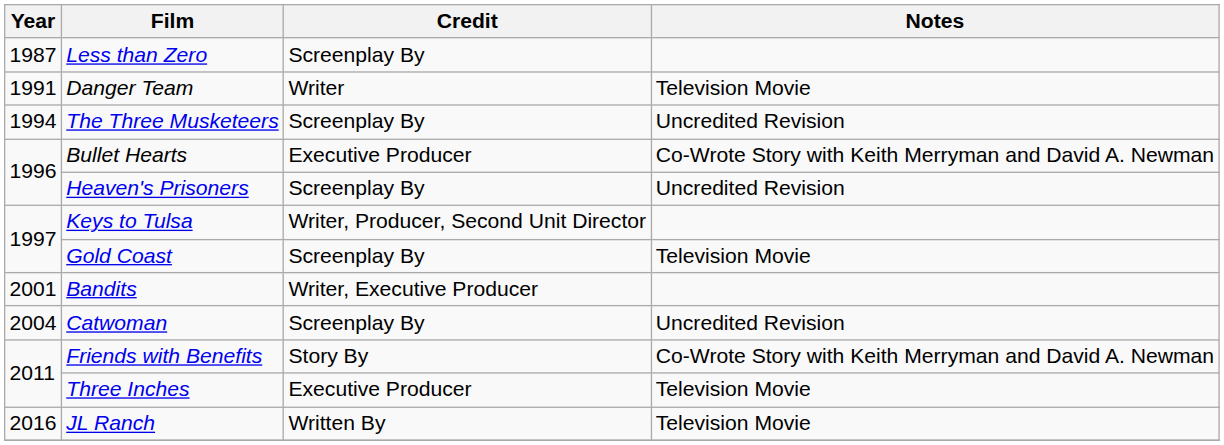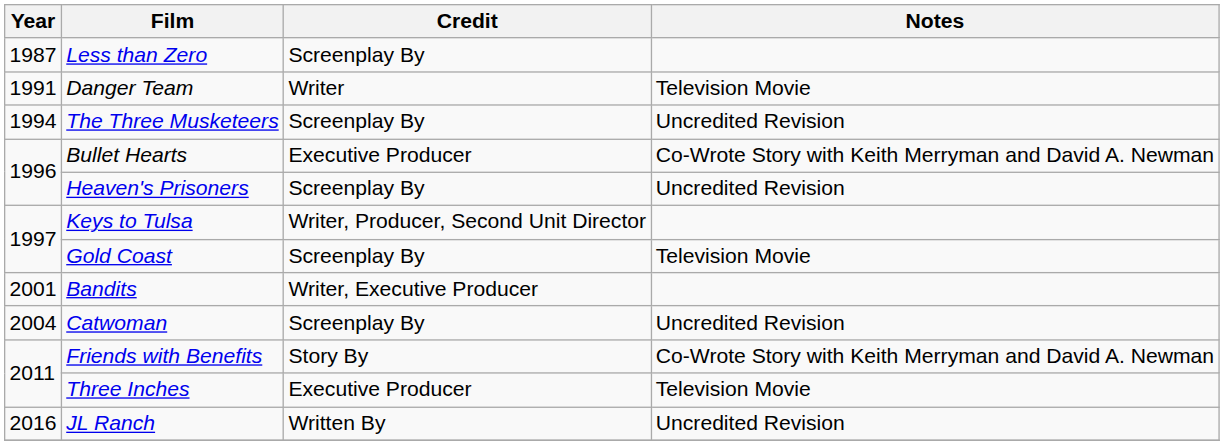 <table class="wikitable">
 <tr>
 <th>Year</th>
 <th>Film</th>
 <th>Credit</th>
 <th>Notes</th>
 </tr>
 <tr>
 <td>1987</td>
 <td><em><a href='#'>Less than Zero</a></em></td>
 <td>Screenplay By</td>
 <td></td>
 </tr>
 <tr>
 <td>1991</td>
 <td><em>Danger Team</em></td>
 <td>Writer</td>
 <td>Television Movie</td>
 </tr>
 <tr>
 <td>1994</td>
 <td><em><a href='#'>The Three Musketeers</a></em></td>
 <td>Screenplay By</td>
 <td>Uncredited Revision</td>
 </tr>
 <tr>
 <td rowspan=2>1996</td>
 <td><em>Bullet Hearts</em></td>
 <td>Executive Producer</td>
 <td>Co-Wrote Story with Keith Merryman and David A. Newman</td>
 </tr>
 <tr>
 <td><em><a href='#'>Heaven's Prisoners</a></em></td>
 <td>Screenplay By</td>
 <td>Uncredited Revision</td>
 </tr>
 <tr>
 <td rowspan=2>1997</td>
 <td><em><a href='#'>Keys to Tulsa</a></em></td>
 <td>Writer, Producer, Second Unit Director</td>
 <td></td>
 </tr>
 <tr>
 <td><em><a href='#'>Gold Coast</a></em></td>
 <td>Screenplay By</td>
 <td>Television Movie</td>
 </tr>
 <tr>
 <td>2001</td>
 <td><em><a href='#'>Bandits</a></em></td>
 <td>Writer, Executive Producer</td>
 <td></td>
 </tr>
 <tr>
 <td>2004</td>
 <td><em><a href='#'>Catwoman</a></em></td>
 <td>Screenplay By</td>
 <td>Uncredited Revision</td>
 </tr>
 <tr>
 <td rowspan=2>2011</td>
 <td><em><a href='#'>Friends with Benefits</a></em></td>
 <td>Story By</td>
 <td>Co-Wrote Story with Keith Merryman and David A. Newman</td>
 </tr>
 <tr>
 <td><em><a href='#'>Three Inches</a></em></td>
 <td>Executive Producer</td>
 <td>Television Movie</td>
 </tr>
 <tr>
 <td>2016</td>
 <td><em><a href='#'>JL Ranch</a></em></td>
 <td>Written By</td>
-<td>Television Movie</td>
+<td>Uncredited Revision</td>
 </tr>
 <tr>
 </tr>
 </table>
